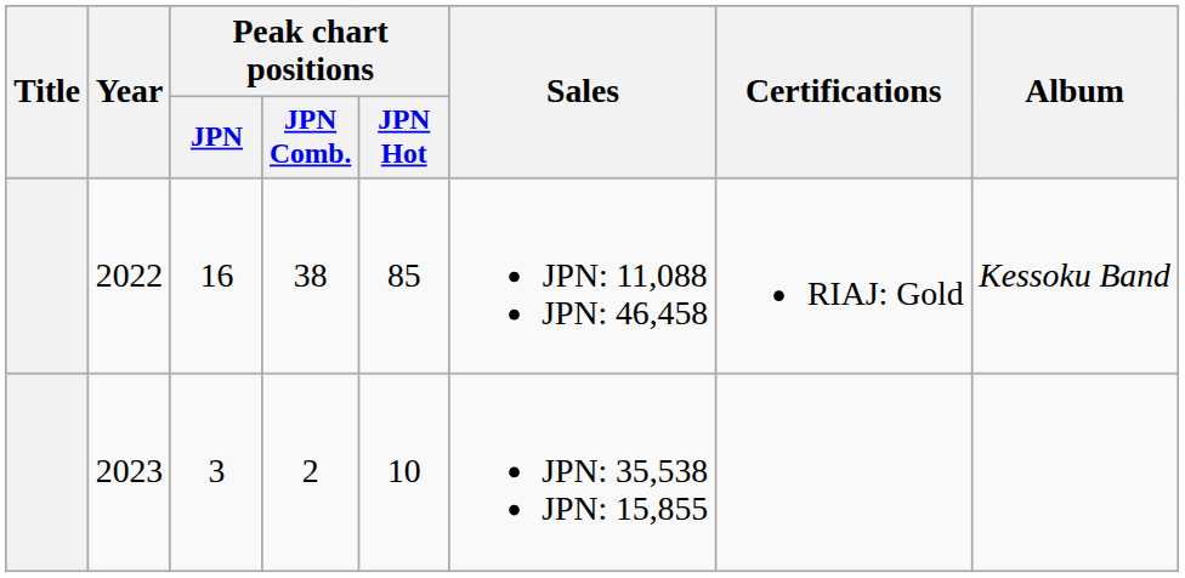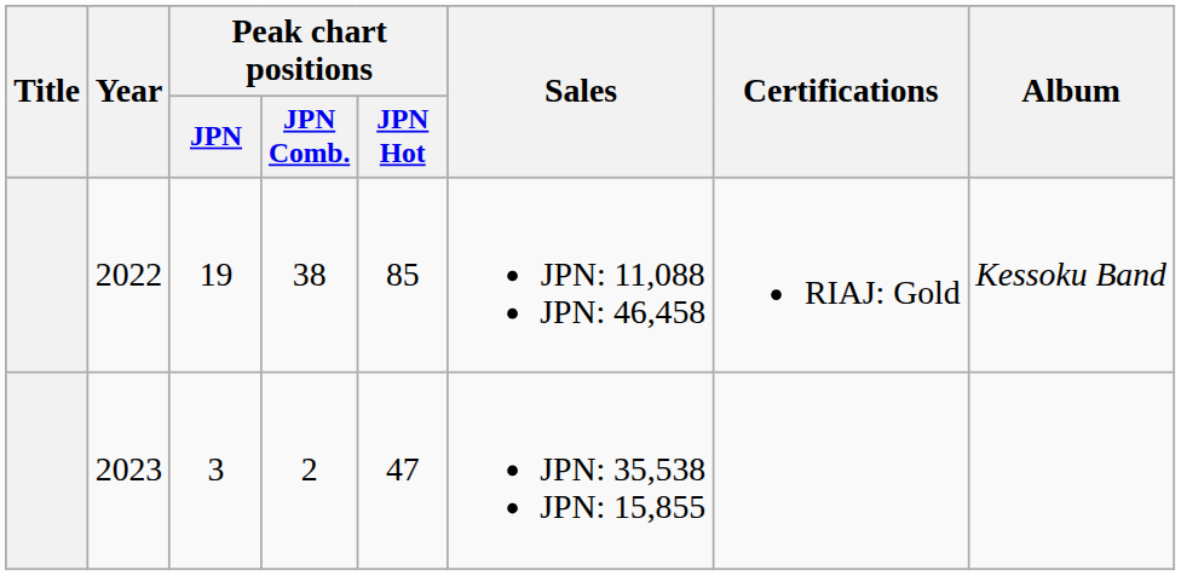 <table class="wikitable plainrowheaders" style="text-align:center;">
 <tr>
 <th scope="col" rowspan="2">Title</th>
 <th scope="col" rowspan="2">Year</th>
 <th scope="col" colspan="3">Peak chart positions</th>
 <th scope="col" rowspan="2">Sales</th>
 <th scope="col" rowspan="2">Certifications</th>
 <th scope="col" rowspan="2">Album</th>
 </tr>
 <tr>
 <th scope="col" style="width:2.75em;font-size:85%;"><a href='#'>JPN</a><br></th>
 <th scope="col" style="width:2.75em;font-size:85%;"><a href='#'>JPN<br>Comb.</a><br></th>
 <th scope="col" style="width:2.75em;font-size:85%;"><a href='#'>JPN<br>Hot</a><br></th>
 </tr>
 <tr>
 <th scope="row"></th>
 <td>2022</td>
-<td>16</td>
+<td>19</td>
 <td>38</td>
 <td>85</td>
 <td><br><ul><li>JPN: 11,088 </li><li>JPN: 46,458 </li></ul></td>
 <td><br><ul><li>RIAJ: Gold </li></ul></td>
 <td><em>Kessoku Band</em></td>
 </tr>
 <tr>
 <th scope="row"></th>
 <td>2023</td>
 <td>3</td>
 <td>2</td>
-<td>10</td>
+<td>47</td>
 <td><br><ul><li>JPN: 35,538 </li><li>JPN: 15,855 </li></ul></td>
 <td></td>
 <td></td>
 </tr>
 </table>
